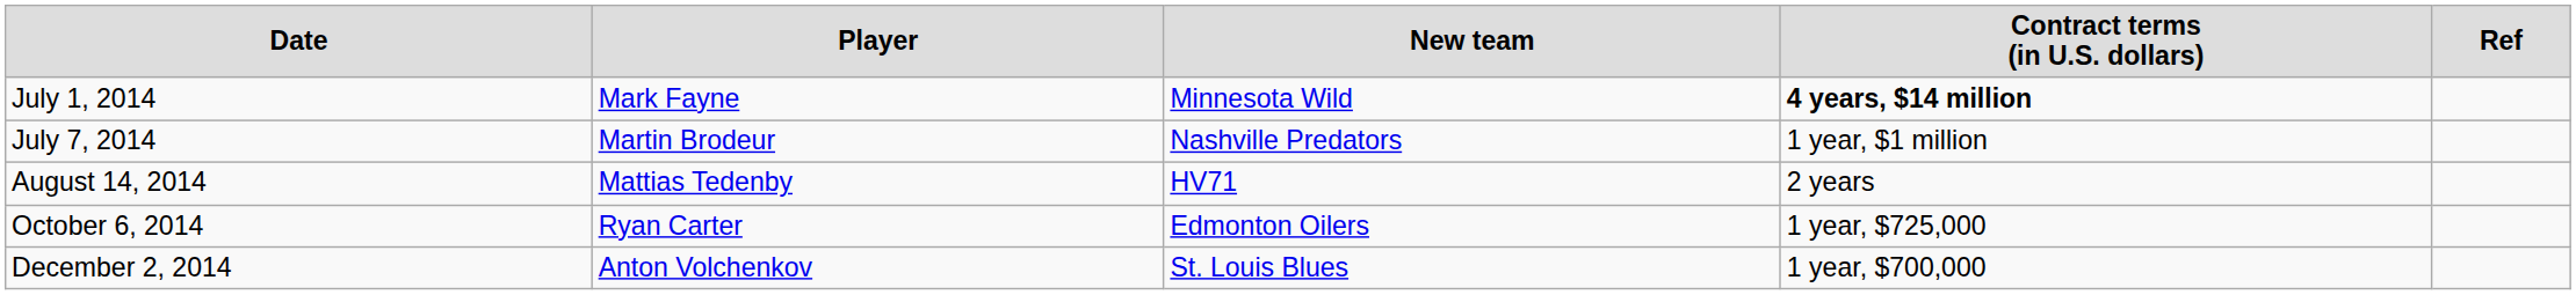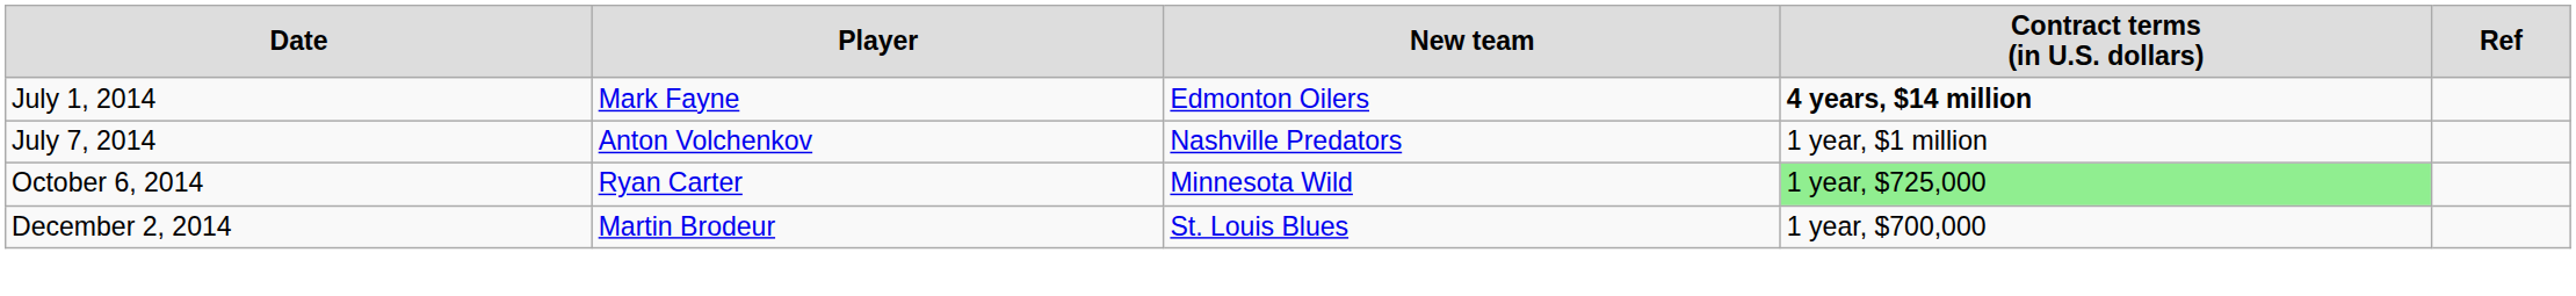 <table class="wikitable" width=97%>
 <tr align="center" bgcolor="#dddddd">
 <td><strong>Date</strong></td>
 <td><strong>Player</strong></td>
 <td><strong>New team</strong></td>
 <td><strong>Contract terms</strong><br><strong>(in U.S. dollars)</strong></td>
 <td><strong>Ref</strong></td>
 </tr>
 <tr>
 <td>July 1, 2014</td>
 <td><a href='#'>Mark Fayne</a></td>
-<td><a href='#'>Minnesota Wild</a></td>
+<td><a href='#'>Edmonton Oilers</a></td>
 <td><strong>4 years, $14 million</strong></td>
 <td></td>
 </tr>
 <tr>
 <td>July 7, 2014</td>
-<td><a href='#'>Martin Brodeur</a></td>
+<td><a href='#'>Anton Volchenkov</a></td>
 <td><a href='#'>Nashville Predators</a></td>
 <td>1 year, $1 million</td>
 <td></td>
 </tr>
 <tr>
-<td>August 14, 2014</td>
-<td><a href='#'>Mattias Tedenby</a></td>
-<td><a href='#'>HV71</a></td>
-<td>2 years</td>
-<td></td>
-</tr>
-<tr>
 <td>October 6, 2014</td>
 <td><a href='#'>Ryan Carter</a></td>
-<td><a href='#'>Edmonton Oilers</a></td>
-<td>1 year, $725,000</td>
+<td><a href='#'>Minnesota Wild</a></td>
+<td style="background: lightgreen;">1 year, $725,000</td>
 <td></td>
 </tr>
 <tr>
 <td>December 2, 2014</td>
-<td><a href='#'>Anton Volchenkov</a></td>
+<td><a href='#'>Martin Brodeur</a></td>
 <td><a href='#'>St. Louis Blues</a></td>
 <td>1 year, $700,000</td>
 <td></td>
 </tr>
 </table>
